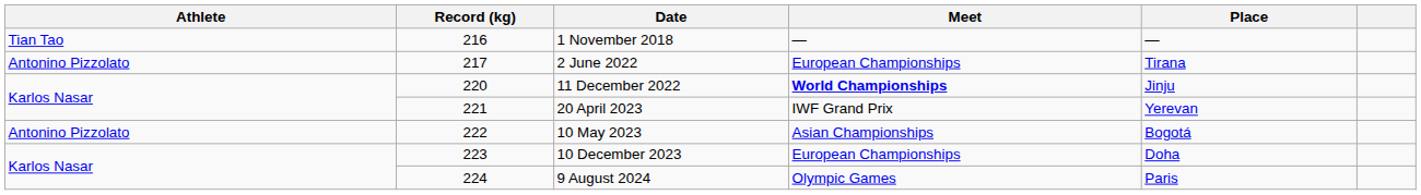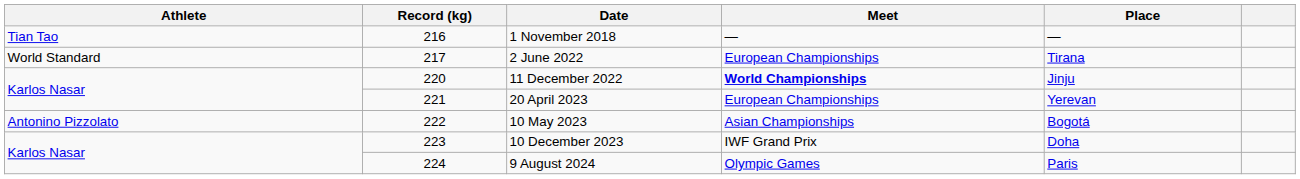 <table class="wikitable" style="font-size:90%; width: 70%;">
 <tr>
 <th width=20%>Athlete</th>
 <th width=8%>Record (kg)</th>
 <th width=12%>Date</th>
 <th width=18%>Meet</th>
 <th width=11%>Place</th>
 <th width=3%></th>
 </tr>
 <tr>
 <td> <a href='#'>Tian Tao</a></td>
 <td align="center">216</td>
 <td>1 November 2018</td>
 <td>—</td>
 <td>—</td>
 <td></td>
 </tr>
 <tr>
-<td> <a href='#'>Antonino Pizzolato</a></td>
+<td>World Standard</td>
 <td align="center">217</td>
 <td>2 June 2022</td>
 <td><a href='#'>European Championships</a></td>
 <td><a href='#'>Tirana</a></td>
 <td></td>
 </tr>
 <tr>
 <td rowspan=2> <a href='#'>Karlos Nasar</a></td>
 <td align="center">220</td>
 <td>11 December 2022</td>
 <td><strong><a href='#'>World Championships</a></strong></td>
 <td><a href='#'>Jinju</a></td>
 <td></td>
 </tr>
 <tr>
 <td align="center">221</td>
 <td>20 April 2023</td>
-<td>IWF Grand Prix</td>
+<td><a href='#'>European Championships</a></td>
 <td><a href='#'>Yerevan</a></td>
 <td></td>
 </tr>
 <tr>
 <td> <a href='#'>Antonino Pizzolato</a></td>
 <td align="center">222</td>
 <td>10 May 2023</td>
 <td><a href='#'>Asian Championships</a></td>
 <td><a href='#'>Bogotá</a></td>
 <td></td>
 </tr>
 <tr>
 <td rowspan=2> <a href='#'>Karlos Nasar</a></td>
 <td align="center">223</td>
 <td>10 December 2023</td>
-<td><a href='#'>European Championships</a></td>
+<td>IWF Grand Prix</td>
 <td><a href='#'>Doha</a></td>
 <td></td>
 </tr>
 <tr>
 <td align="center">224</td>
 <td>9 August 2024</td>
 <td><a href='#'>Olympic Games</a></td>
 <td><a href='#'>Paris</a></td>
 <td></td>
 </tr>
 </table>
